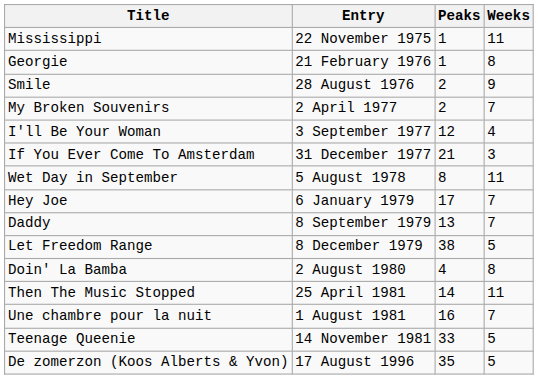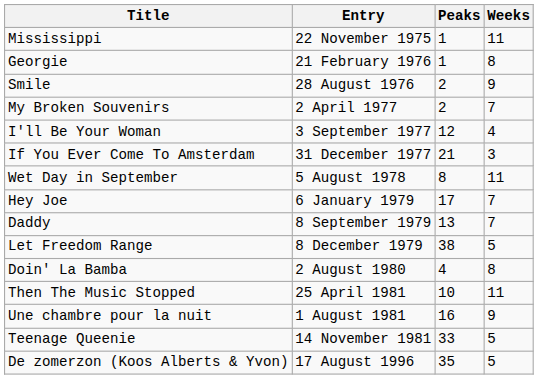 <table class="wikitable">
 <tr>
 <th>Title</th>
 <th>Entry</th>
 <th>Peaks</th>
 <th>Weeks</th>
 </tr>
 <tr>
 <td>Mississippi</td>
 <td>22 November 1975</td>
 <td>1</td>
 <td>11</td>
 </tr>
 <tr>
 <td>Georgie</td>
 <td>21 February 1976</td>
 <td>1</td>
 <td>8</td>
 </tr>
 <tr>
 <td>Smile</td>
 <td>28 August 1976</td>
 <td>2</td>
 <td>9</td>
 </tr>
 <tr>
 <td>My Broken Souvenirs</td>
 <td>2 April 1977</td>
 <td>2</td>
 <td>7</td>
 </tr>
 <tr>
 <td>I'll Be Your Woman</td>
 <td>3 September 1977</td>
 <td>12</td>
 <td>4</td>
 </tr>
 <tr>
 <td>If You Ever Come To Amsterdam</td>
 <td>31 December 1977</td>
 <td>21</td>
 <td>3</td>
 </tr>
 <tr>
 <td>Wet Day in September</td>
 <td>5 August 1978</td>
 <td>8</td>
 <td>11</td>
 </tr>
 <tr>
 <td>Hey Joe</td>
 <td>6 January 1979</td>
 <td>17</td>
 <td>7</td>
 </tr>
 <tr>
 <td>Daddy</td>
 <td>8 September 1979</td>
 <td>13</td>
 <td>7</td>
 </tr>
 <tr>
 <td>Let Freedom Range</td>
 <td>8 December 1979</td>
 <td>38</td>
 <td>5</td>
 </tr>
 <tr>
 <td>Doin' La Bamba</td>
 <td>2 August 1980</td>
 <td>4</td>
 <td>8</td>
 </tr>
 <tr>
 <td>Then The Music Stopped</td>
 <td>25 April 1981</td>
-<td>14</td>
+<td>10</td>
 <td>11</td>
 </tr>
 <tr>
 <td>Une chambre pour la nuit</td>
 <td>1 August 1981</td>
 <td>16</td>
-<td>7</td>
+<td>9</td>
 </tr>
 <tr>
 <td>Teenage Queenie</td>
 <td>14 November 1981</td>
 <td>33</td>
 <td>5</td>
 </tr>
 <tr>
 <td>De zomerzon (Koos Alberts & Yvon)</td>
 <td>17 August 1996</td>
 <td>35</td>
 <td>5</td>
 </tr>
 </table>
